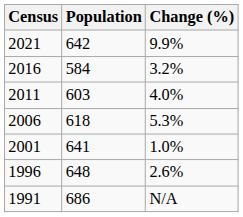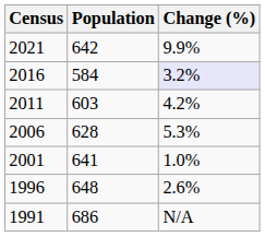 <table class="wikitable">
 <tr>
 <th>Census</th>
 <th>Population</th>
 <th>Change (%)</th>
 </tr>
 <tr>
 <td>2021</td>
 <td>642</td>
 <td> 9.9%</td>
 </tr>
 <tr>
 <td>2016</td>
 <td>584</td>
-<td> 3.2%</td>
+<td style="background: lavender;"> 3.2%</td>
 </tr>
 <tr>
 <td>2011</td>
 <td>603</td>
-<td> 4.0%</td>
+<td> 4.2%</td>
 </tr>
 <tr>
 <td>2006</td>
-<td>618</td>
+<td>628</td>
 <td> 5.3%</td>
 </tr>
 <tr>
 <td>2001</td>
 <td>641</td>
 <td> 1.0%</td>
 </tr>
 <tr>
 <td>1996</td>
 <td>648</td>
 <td> 2.6%</td>
 </tr>
 <tr>
 <td>1991</td>
 <td>686</td>
 <td>N/A</td>
 </tr>
 </table>
